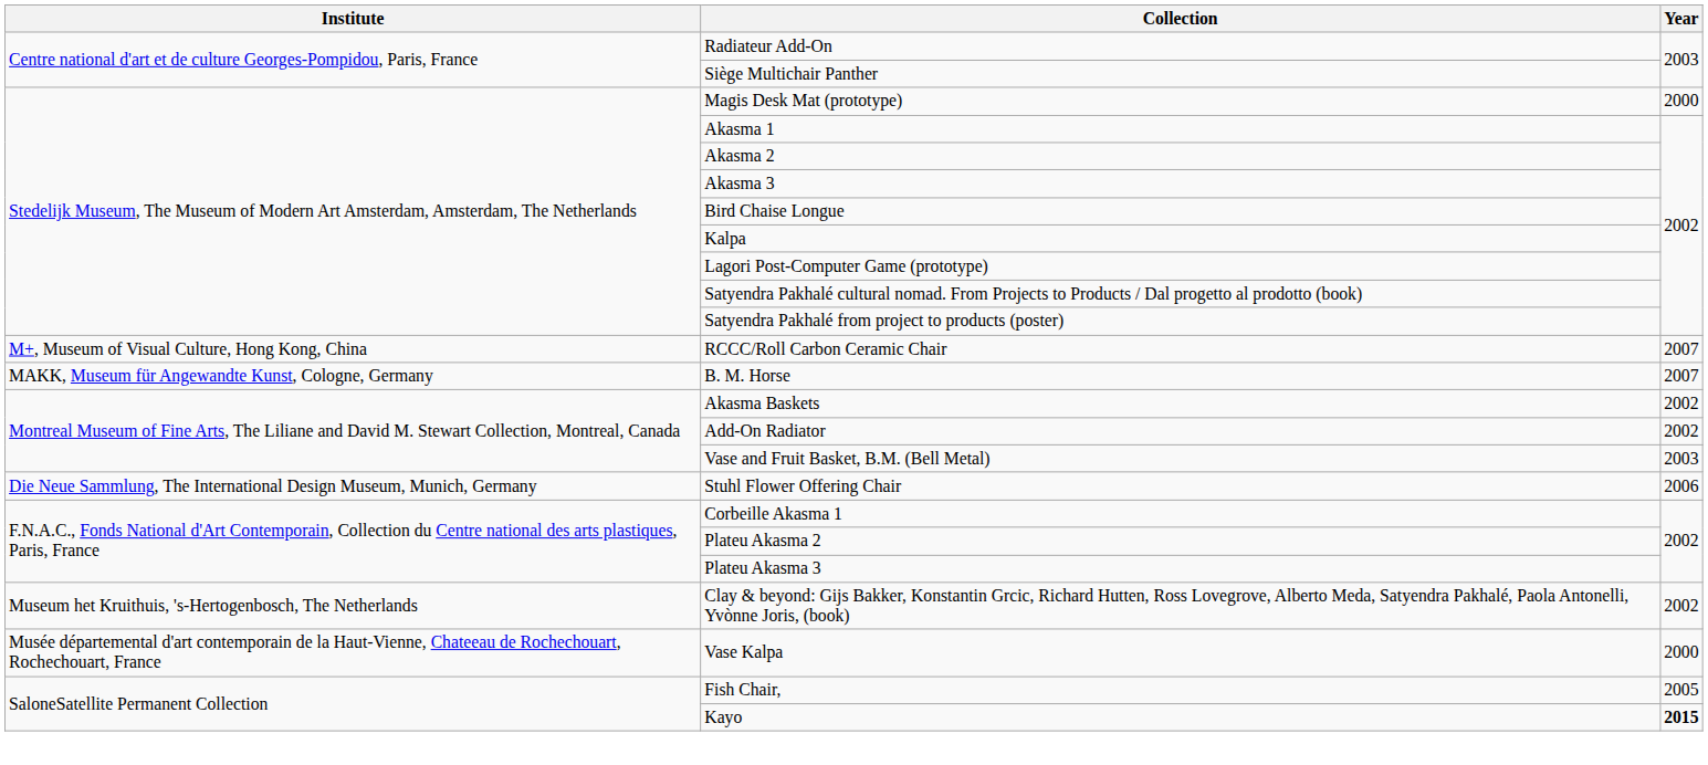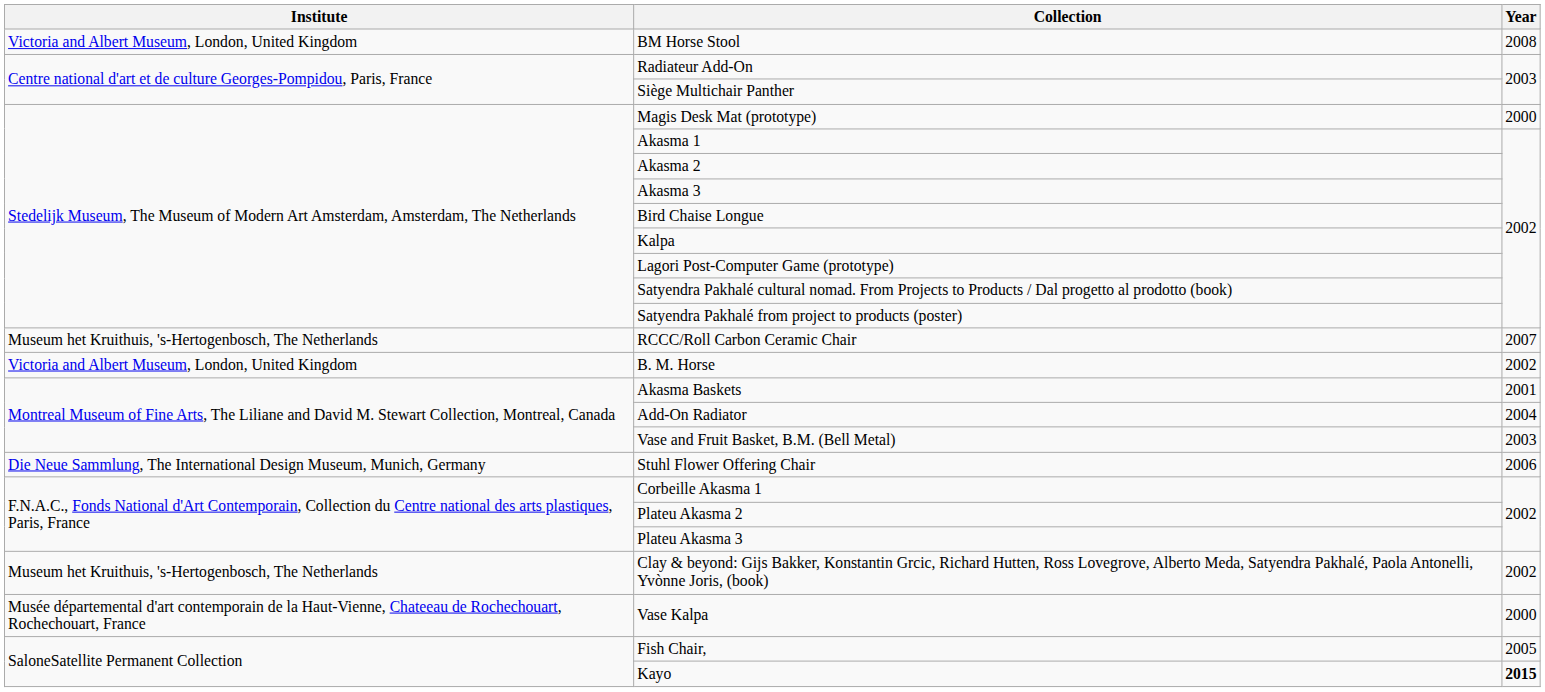 <table class="wikitable">
 <tr>
 <th>Institute</th>
 <th>Collection</th>
 <th>Year</th>
+</tr>
+<tr>
+<td><a href='#'>Victoria and Albert Museum</a>, London, United Kingdom</td>
+<td>BM Horse Stool</td>
+<td>2008</td>
 </tr>
 <tr>
 <td rowspan="2"><a href='#'>Centre national d'art et de culture Georges-Pompidou</a>, Paris, France</td>
 <td>Radiateur Add-On</td>
 <td rowspan="2">2003</td>
 </tr>
 <tr>
 <td>Siège Multichair Panther</td>
 </tr>
 <tr>
 <td rowspan="9"><a href='#'>Stedelijk Museum</a>, The Museum of Modern Art Amsterdam, Amsterdam, The Netherlands</td>
 <td>Magis Desk Mat (prototype)</td>
 <td>2000</td>
 </tr>
 <tr>
 <td>Akasma 1</td>
 <td rowspan="8">2002</td>
 </tr>
 <tr>
 <td>Akasma 2</td>
 </tr>
 <tr>
 <td>Akasma 3</td>
 </tr>
 <tr>
 <td>Bird Chaise Longue</td>
 </tr>
 <tr>
 <td>Kalpa</td>
 </tr>
 <tr>
 <td>Lagori Post-Computer Game (prototype)</td>
 </tr>
 <tr>
 <td>Satyendra Pakhalé cultural nomad. From Projects to Products / Dal progetto al prodotto (book)</td>
 </tr>
 <tr>
 <td>Satyendra Pakhalé from project to products (poster)</td>
 </tr>
 <tr>
-<td><a href='#'>M+</a>, Museum of Visual Culture, Hong Kong, China</td>
+<td>Museum het Kruithuis, 's-Hertogenbosch, The Netherlands</td>
 <td>RCCC/Roll Carbon Ceramic Chair</td>
 <td>2007</td>
 </tr>
 <tr>
-<td>MAKK, <a href='#'>Museum für Angewandte Kunst</a>, Cologne, Germany</td>
+<td><a href='#'>Victoria and Albert Museum</a>, London, United Kingdom</td>
 <td>B. M. Horse</td>
-<td>2007</td>
+<td>2002</td>
 </tr>
 <tr>
 <td rowspan="3"><a href='#'>Montreal Museum of Fine Arts</a>, The Liliane and David M. Stewart Collection, Montreal, Canada</td>
 <td>Akasma Baskets</td>
-<td>2002</td>
+<td>2001</td>
 </tr>
 <tr>
 <td>Add-On Radiator</td>
-<td>2002</td>
+<td>2004</td>
 </tr>
 <tr>
 <td>Vase and Fruit Basket, B.M. (Bell Metal)</td>
 <td>2003</td>
 </tr>
 <tr>
 <td><a href='#'>Die Neue Sammlung</a>, The International Design Museum, Munich, Germany</td>
 <td>Stuhl Flower Offering Chair</td>
 <td>2006</td>
 </tr>
 <tr>
 <td rowspan="3">F.N.A.C., <a href='#'>Fonds National d'Art Contemporain</a>, Collection du <a href='#'>Centre national des arts plastiques</a>, Paris, France</td>
 <td>Corbeille Akasma 1</td>
 <td rowspan="3">2002</td>
 </tr>
 <tr>
 <td>Plateu Akasma 2</td>
 </tr>
 <tr>
 <td>Plateu Akasma 3</td>
 </tr>
 <tr>
 <td>Museum het Kruithuis, 's-Hertogenbosch, The Netherlands</td>
 <td>Clay & beyond: Gijs Bakker, Konstantin Grcic, Richard Hutten, Ross Lovegrove, Alberto Meda, Satyendra Pakhalé, Paola Antonelli, Yvònne Joris, (book) </td>
 <td>2002</td>
 </tr>
 <tr>
 <td>Musée départemental d'art contemporain de la Haut-Vienne, <a href='#'>Chateeau de Rochechouart</a>, Rochechouart, France</td>
 <td>Vase Kalpa</td>
 <td>2000</td>
 </tr>
 <tr>
 <td rowspan="2">SaloneSatellite Permanent Collection</td>
 <td>Fish Chair, </td>
 <td>2005</td>
 </tr>
 <tr>
 <td>Kayo</td>
 <td><strong>2015</strong></td>
 </tr>
 </table>
